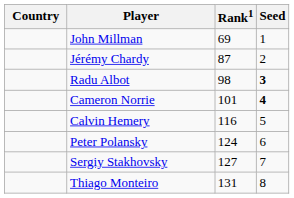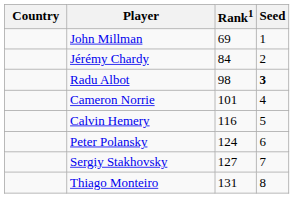 <table class="sortable wikitable">
 <tr>
 <th width="70">Country</th>
 <th width="175">Player</th>
 <th>Rank<sup>1</sup></th>
 <th>Seed</th>
 </tr>
 <tr>
 <td></td>
 <td><a href='#'>John Millman</a></td>
 <td>69</td>
 <td>1</td>
 </tr>
 <tr>
 <td></td>
 <td><a href='#'>Jérémy Chardy</a></td>
-<td>87</td>
+<td>84</td>
 <td>2</td>
 </tr>
 <tr>
 <td></td>
 <td><a href='#'>Radu Albot</a></td>
 <td>98</td>
 <td><strong>3</strong></td>
 </tr>
 <tr>
 <td></td>
 <td><a href='#'>Cameron Norrie</a></td>
 <td>101</td>
-<td><strong>4</strong></td>
+<td>4</td>
 </tr>
 <tr>
 <td></td>
 <td><a href='#'>Calvin Hemery</a></td>
 <td>116</td>
 <td>5</td>
 </tr>
 <tr>
 <td></td>
 <td><a href='#'>Peter Polansky</a></td>
 <td>124</td>
 <td>6</td>
 </tr>
 <tr>
 <td></td>
 <td><a href='#'>Sergiy Stakhovsky</a></td>
 <td>127</td>
 <td>7</td>
 </tr>
 <tr>
 <td></td>
 <td><a href='#'>Thiago Monteiro</a></td>
 <td>131</td>
 <td>8</td>
 </tr>
 </table>
